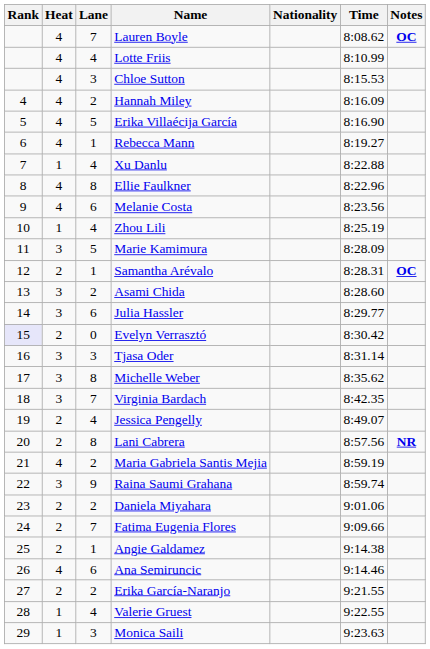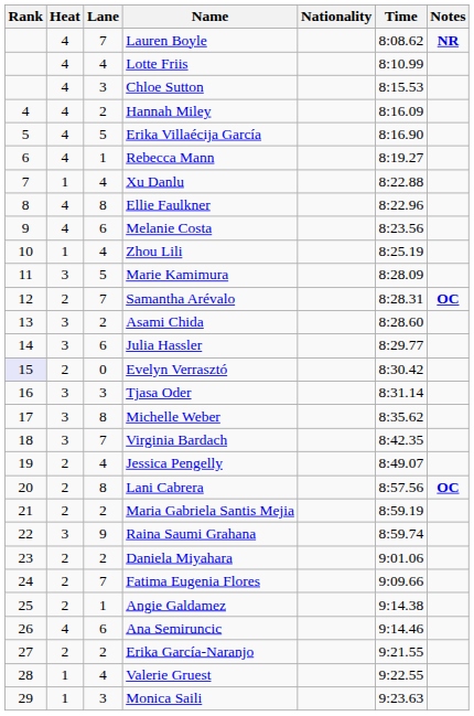 <table class="wikitable sortable" style="text-align:center">
 <tr>
 <th>Rank</th>
 <th>Heat</th>
 <th>Lane</th>
 <th>Name</th>
 <th>Nationality</th>
 <th>Time</th>
 <th>Notes</th>
 </tr>
 <tr>
 <td></td>
 <td>4</td>
 <td>7</td>
 <td align=left><a href='#'>Lauren Boyle</a></td>
 <td align=left></td>
 <td>8:08.62</td>
-<td><strong><a href='#'>OC</a></strong></td>
+<td><strong><a href='#'>NR</a></strong></td>
 </tr>
 <tr>
 <td></td>
 <td>4</td>
 <td>4</td>
 <td align=left><a href='#'>Lotte Friis</a></td>
 <td align=left></td>
 <td>8:10.99</td>
 <td></td>
 </tr>
 <tr>
 <td></td>
 <td>4</td>
 <td>3</td>
 <td align=left><a href='#'>Chloe Sutton</a></td>
 <td align=left></td>
 <td>8:15.53</td>
 <td></td>
 </tr>
 <tr>
 <td>4</td>
 <td>4</td>
 <td>2</td>
 <td align=left><a href='#'>Hannah Miley</a></td>
 <td align=left></td>
 <td>8:16.09</td>
 <td></td>
 </tr>
 <tr>
 <td>5</td>
 <td>4</td>
 <td>5</td>
 <td align=left><a href='#'>Erika Villaécija García</a></td>
 <td align=left></td>
 <td>8:16.90</td>
 <td></td>
 </tr>
 <tr>
 <td>6</td>
 <td>4</td>
 <td>1</td>
 <td align=left><a href='#'>Rebecca Mann</a></td>
 <td align=left></td>
 <td>8:19.27</td>
 <td></td>
 </tr>
 <tr>
 <td>7</td>
 <td>1</td>
 <td>4</td>
 <td align=left><a href='#'>Xu Danlu</a></td>
 <td align=left></td>
 <td>8:22.88</td>
 <td></td>
 </tr>
 <tr>
 <td>8</td>
 <td>4</td>
 <td>8</td>
 <td align=left><a href='#'>Ellie Faulkner</a></td>
 <td align=left></td>
 <td>8:22.96</td>
 <td></td>
 </tr>
 <tr>
 <td>9</td>
 <td>4</td>
 <td>6</td>
 <td align=left><a href='#'>Melanie Costa</a></td>
 <td align=left></td>
 <td>8:23.56</td>
 <td></td>
 </tr>
 <tr>
 <td>10</td>
 <td>1</td>
 <td>4</td>
 <td align=left><a href='#'>Zhou Lili</a></td>
 <td align=left></td>
 <td>8:25.19</td>
 <td></td>
 </tr>
 <tr>
 <td>11</td>
 <td>3</td>
 <td>5</td>
 <td align=left><a href='#'>Marie Kamimura</a></td>
 <td align=left></td>
 <td>8:28.09</td>
 <td></td>
 </tr>
 <tr>
 <td>12</td>
 <td>2</td>
-<td>1</td>
+<td>7</td>
 <td align=left><a href='#'>Samantha Arévalo</a></td>
 <td align=left></td>
 <td>8:28.31</td>
 <td><strong><a href='#'>OC</a></strong></td>
 </tr>
 <tr>
 <td>13</td>
 <td>3</td>
 <td>2</td>
 <td align=left><a href='#'>Asami Chida</a></td>
 <td align=left></td>
 <td>8:28.60</td>
 <td></td>
 </tr>
 <tr>
 <td>14</td>
 <td>3</td>
 <td>6</td>
 <td align=left><a href='#'>Julia Hassler</a></td>
 <td align=left></td>
 <td>8:29.77</td>
 <td></td>
 </tr>
 <tr>
 <td style="background: lavender;">15</td>
 <td>2</td>
 <td>0</td>
 <td align=left><a href='#'>Evelyn Verrasztó</a></td>
 <td align=left></td>
 <td>8:30.42</td>
 <td></td>
 </tr>
 <tr>
 <td>16</td>
 <td>3</td>
 <td>3</td>
 <td align=left><a href='#'>Tjasa Oder</a></td>
 <td align=left></td>
 <td>8:31.14</td>
 <td></td>
 </tr>
 <tr>
 <td>17</td>
 <td>3</td>
 <td>8</td>
 <td align=left><a href='#'>Michelle Weber</a></td>
 <td align=left></td>
 <td>8:35.62</td>
 <td></td>
 </tr>
 <tr>
 <td>18</td>
 <td>3</td>
 <td>7</td>
 <td align=left><a href='#'>Virginia Bardach</a></td>
 <td align=left></td>
 <td>8:42.35</td>
 <td></td>
 </tr>
 <tr>
 <td>19</td>
 <td>2</td>
 <td>4</td>
 <td align=left><a href='#'>Jessica Pengelly</a></td>
 <td align=left></td>
 <td>8:49.07</td>
 <td></td>
 </tr>
 <tr>
 <td>20</td>
 <td>2</td>
 <td>8</td>
 <td align=left><a href='#'>Lani Cabrera</a></td>
 <td align=left></td>
 <td>8:57.56</td>
-<td><strong><a href='#'>NR</a></strong></td>
+<td><strong><a href='#'>OC</a></strong></td>
 </tr>
 <tr>
 <td>21</td>
-<td>4</td>
+<td>2</td>
 <td>2</td>
 <td align=left><a href='#'>Maria Gabriela Santis Mejia</a></td>
 <td align=left></td>
 <td>8:59.19</td>
 <td></td>
 </tr>
 <tr>
 <td>22</td>
 <td>3</td>
 <td>9</td>
 <td align=left><a href='#'>Raina Saumi Grahana</a></td>
 <td align=left></td>
 <td>8:59.74</td>
 <td></td>
 </tr>
 <tr>
 <td>23</td>
 <td>2</td>
 <td>2</td>
 <td align=left><a href='#'>Daniela Miyahara</a></td>
 <td align=left></td>
 <td>9:01.06</td>
 <td></td>
 </tr>
 <tr>
 <td>24</td>
 <td>2</td>
 <td>7</td>
 <td align=left><a href='#'>Fatima Eugenia Flores</a></td>
 <td align=left></td>
 <td>9:09.66</td>
 <td></td>
 </tr>
 <tr>
 <td>25</td>
 <td>2</td>
 <td>1</td>
 <td align=left><a href='#'>Angie Galdamez</a></td>
 <td align=left></td>
 <td>9:14.38</td>
 <td></td>
 </tr>
 <tr>
 <td>26</td>
 <td>4</td>
 <td>6</td>
 <td align=left><a href='#'>Ana Semiruncic</a></td>
 <td align=left></td>
 <td>9:14.46</td>
 <td></td>
 </tr>
 <tr>
 <td>27</td>
 <td>2</td>
 <td>2</td>
 <td align=left><a href='#'>Erika García-Naranjo</a></td>
 <td align=left></td>
 <td>9:21.55</td>
 <td></td>
 </tr>
 <tr>
 <td>28</td>
 <td>1</td>
 <td>4</td>
 <td align=left><a href='#'>Valerie Gruest</a></td>
 <td align=left></td>
 <td>9:22.55</td>
 <td></td>
 </tr>
 <tr>
 <td>29</td>
 <td>1</td>
 <td>3</td>
 <td align=left><a href='#'>Monica Saili</a></td>
 <td align=left></td>
 <td>9:23.63</td>
 <td></td>
 </tr>
 </table>
